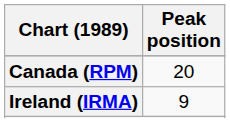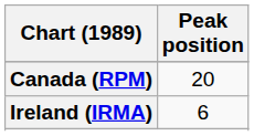 <table class="wikitable sortable plainrowheaders" style="text-align:center">
 <tr>
 <th scope="col">Chart (1989)</th>
 <th scope="col">Peak<br>position</th>
 </tr>
 <tr>
 </tr>
 <tr>
 </tr>
 <tr>
 <th scope="row">Canada (<a href='#'>RPM</a>)</th>
 <td>20</td>
 </tr>
 <tr>
 <th scope="row">Ireland (<a href='#'>IRMA</a>)</th>
-<td>9</td>
+<td>6</td>
 </tr>
 <tr>
 </tr>
 <tr>
 </tr>
 <tr>
 </tr>
 <tr>
 </tr>
 <tr>
 </tr>
 <tr>
 </tr>
 <tr>
 </tr>
 <tr>
 </tr>
 <tr>
 </tr>
 </table>
